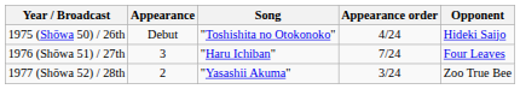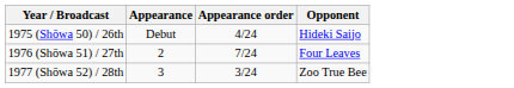 <table class=wikitable>
 <tr>
 <th>Year / Broadcast</th>
 <th>Appearance</th>
-<th>Song</th>
 <th>Appearance order</th>
 <th>Opponent</th>
 </tr>
 <tr>
 <td>1975 (<a href='#'>Shōwa</a> 50) / 26th</td>
 <td align=center>Debut</td>
-<td>"<a href='#'>Toshishita no Otokonoko</a>"</td>
 <td align=center>4/24</td>
 <td><a href='#'>Hideki Saijo</a></td>
 </tr>
 <tr>
 <td>1976 (Shōwa 51) / 27th</td>
-<td align=center>3</td>
-<td>"<a href='#'>Haru Ichiban</a>"</td>
+<td align=center>2</td>
 <td align=center>7/24</td>
 <td><a href='#'>Four Leaves</a></td>
 </tr>
 <tr>
 <td>1977 (Shōwa 52) / 28th</td>
-<td align=center>2</td>
-<td>"<a href='#'>Yasashii Akuma</a>"</td>
+<td align=center>3</td>
 <td align=center>3/24</td>
 <td>Zoo True Bee</td>
 </tr>
 </table>
